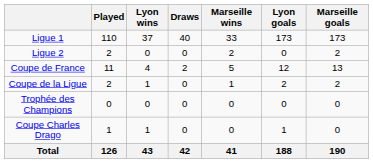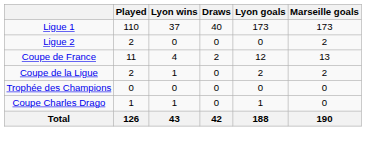 <table class="wikitable" style="text-align: center;">
 <tr>
 <th></th>
 <th>Played</th>
 <th>Lyon wins</th>
 <th>Draws</th>
-<th>Marseille wins</th>
 <th>Lyon goals</th>
 <th>Marseille goals</th>
 </tr>
 <tr>
 <td><a href='#'>Ligue 1</a></td>
 <td>110</td>
 <td>37</td>
 <td>40</td>
-<td>33</td>
 <td>173</td>
 <td>173</td>
 </tr>
 <tr>
 <td><a href='#'>Ligue 2</a></td>
 <td>2</td>
 <td>0</td>
 <td>0</td>
-<td>2</td>
 <td>0</td>
 <td>2</td>
 </tr>
 <tr>
 <td><a href='#'>Coupe de France</a></td>
 <td>11</td>
 <td>4</td>
 <td>2</td>
-<td>5</td>
 <td>12</td>
 <td>13</td>
 </tr>
 <tr>
 <td><a href='#'>Coupe de la Ligue</a></td>
 <td>2</td>
 <td>1</td>
 <td>0</td>
-<td>1</td>
 <td>2</td>
 <td>2</td>
 </tr>
 <tr>
 <td><a href='#'>Trophée des Champions</a></td>
-<td>0</td>
 <td>0</td>
 <td>0</td>
 <td>0</td>
 <td>0</td>
 <td>0</td>
 </tr>
 <tr>
 <td><a href='#'>Coupe Charles Drago</a></td>
 <td>1</td>
 <td>1</td>
 <td>0</td>
-<td>0</td>
 <td>1</td>
 <td>0</td>
 </tr>
 <tr>
 <th>Total</th>
 <th>126</th>
 <th>43</th>
 <th>42</th>
-<th>41</th>
 <th>188</th>
 <th>190</th>
 </tr>
 </table>
